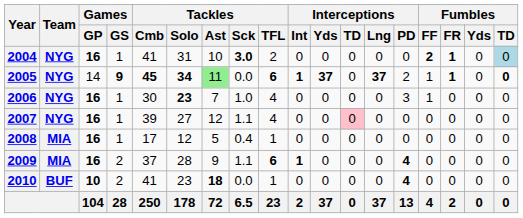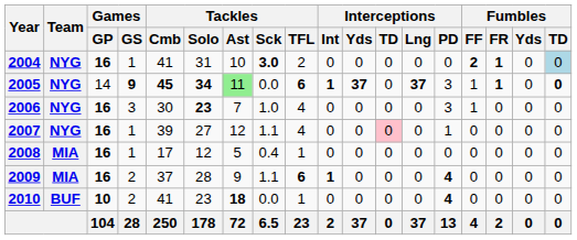 <table class="wikitable" style="text-align:center">
 <tr>
 <th rowspan="2">Year</th>
 <th rowspan="2">Team</th>
 <th colspan="2">Games</th>
 <th colspan="5">Tackles</th>
 <th colspan="5">Interceptions</th>
 <th colspan="4">Fumbles</th>
 </tr>
 <tr>
 <th>GP</th>
 <th>GS</th>
 <th>Cmb</th>
 <th>Solo</th>
 <th>Ast</th>
 <th>Sck</th>
 <th>TFL</th>
 <th>Int</th>
 <th>Yds</th>
 <th>TD</th>
 <th>Lng</th>
 <th>PD</th>
 <th>FF</th>
 <th>FR</th>
 <th>Yds</th>
 <th>TD</th>
 </tr>
 <tr>
 <th><a href='#'>2004</a></th>
 <th><a href='#'>NYG</a></th>
 <td><strong>16</strong></td>
 <td>1</td>
 <td>41</td>
 <td>31</td>
 <td>10</td>
 <td><strong>3.0</strong></td>
 <td>2</td>
 <td>0</td>
 <td>0</td>
 <td>0</td>
 <td>0</td>
 <td>0</td>
 <td><strong>2</strong></td>
 <td><strong>1</strong></td>
 <td>0</td>
 <td style="background: lightblue;">0</td>
 </tr>
 <tr>
 <th><a href='#'>2005</a></th>
 <th><a href='#'>NYG</a></th>
 <td>14</td>
 <td><strong>9</strong></td>
 <td><strong>45</strong></td>
 <td><strong>34</strong></td>
 <td style="background: lightgreen;">11</td>
 <td>0.0</td>
 <td><strong>6</strong></td>
 <td><strong>1</strong></td>
 <td><strong>37</strong></td>
 <td>0</td>
 <td><strong>37</strong></td>
-<td>2</td>
+<td>3</td>
 <td>1</td>
 <td><strong>1</strong></td>
 <td>0</td>
 <td><strong>0</strong></td>
 </tr>
 <tr>
 <th><a href='#'>2006</a></th>
 <th><a href='#'>NYG</a></th>
 <td><strong>16</strong></td>
-<td>1</td>
+<td>3</td>
 <td>30</td>
 <td><strong>23</strong></td>
 <td>7</td>
 <td>1.0</td>
 <td>4</td>
 <td>0</td>
 <td>0</td>
 <td>0</td>
 <td>0</td>
 <td>3</td>
 <td>1</td>
 <td>0</td>
 <td>0</td>
 <td>0</td>
 </tr>
 <tr>
 <th><a href='#'>2007</a></th>
 <th><a href='#'>NYG</a></th>
 <td><strong>16</strong></td>
 <td>1</td>
 <td>39</td>
 <td>27</td>
 <td>12</td>
 <td>1.1</td>
 <td>4</td>
 <td>0</td>
 <td>0</td>
 <td style="background: pink;">0</td>
 <td>0</td>
-<td>0</td>
+<td>1</td>
 <td>0</td>
 <td>0</td>
 <td>0</td>
 <td>0</td>
 </tr>
 <tr>
 <th><a href='#'>2008</a></th>
 <th><a href='#'>MIA</a></th>
 <td><strong>16</strong></td>
 <td>1</td>
 <td>17</td>
 <td>12</td>
 <td>5</td>
 <td>0.4</td>
 <td>1</td>
 <td>0</td>
 <td>0</td>
 <td>0</td>
 <td>0</td>
 <td>0</td>
 <td>0</td>
 <td>0</td>
 <td>0</td>
 <td>0</td>
 </tr>
 <tr>
 <th><a href='#'>2009</a></th>
 <th><a href='#'>MIA</a></th>
 <td><strong>16</strong></td>
 <td>2</td>
 <td>37</td>
 <td>28</td>
 <td>9</td>
 <td>1.1</td>
 <td><strong>6</strong></td>
 <td><strong>1</strong></td>
 <td>0</td>
 <td>0</td>
 <td>0</td>
 <td><strong>4</strong></td>
 <td>0</td>
 <td>0</td>
 <td>0</td>
 <td>0</td>
 </tr>
 <tr>
 <th><a href='#'>2010</a></th>
 <th><a href='#'>BUF</a></th>
 <td><strong>10</strong></td>
 <td>2</td>
 <td>41</td>
 <td>23</td>
 <td><strong>18</strong></td>
 <td>0.0</td>
 <td>1</td>
 <td>0</td>
 <td>0</td>
 <td>0</td>
 <td>0</td>
 <td><strong>4</strong></td>
 <td>0</td>
 <td>0</td>
 <td>0</td>
 <td>0</td>
 </tr>
 <tr>
 <th colspan="2"></th>
 <th>104</th>
 <th>28</th>
 <th>250</th>
 <th>178</th>
 <th>72</th>
 <th>6.5</th>
 <th>23</th>
 <th>2</th>
 <th>37</th>
 <th>0</th>
 <th>37</th>
 <th>13</th>
 <th>4</th>
 <th>2</th>
 <th>0</th>
 <th>0</th>
 </tr>
 </table>
